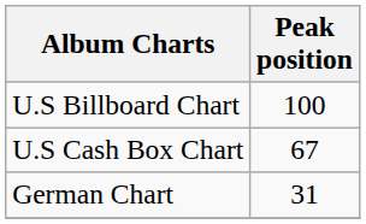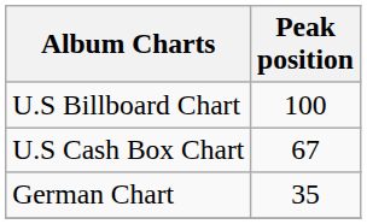 <table class="wikitable sortable">
 <tr>
 <th align="left">Album Charts</th>
 <th align="left">Peak<br>position</th>
 </tr>
 <tr>
 <td align="left">U.S Billboard Chart</td>
 <td align="center">100</td>
 </tr>
 <tr>
 <td align="left">U.S Cash Box Chart</td>
 <td align="center">67</td>
 </tr>
 <tr>
 <td align="left">German Chart</td>
-<td align="center">31</td>
+<td align="center">35</td>
 </tr>
 <tr>
 </tr>
 </table>
